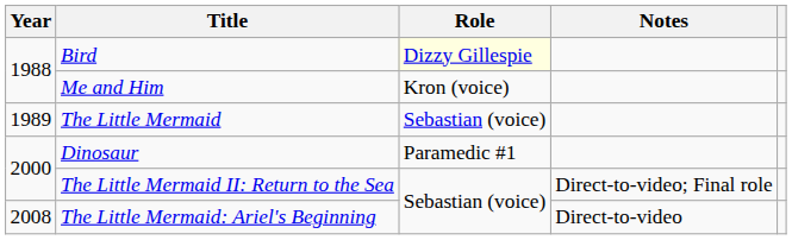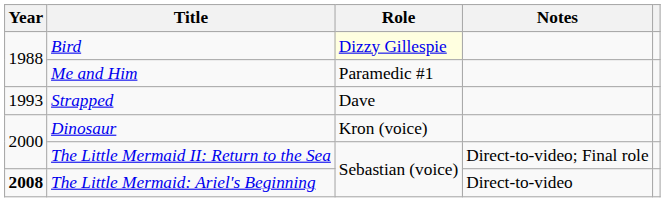 <table class="wikitable sortable">
 <tr>
 <th>Year</th>
 <th>Title</th>
 <th>Role</th>
 <th>Notes</th>
 <th scope="col" class="unsortable"></th>
 </tr>
 <tr>
 <td rowspan="2">1988</td>
 <td><em><a href='#'>Bird</a></em></td>
 <td style="background: lightyellow;"><a href='#'>Dizzy Gillespie</a></td>
 <td></td>
 <td></td>
 </tr>
 <tr>
 <td><em><a href='#'>Me and Him</a></em></td>
-<td>Kron (voice)</td>
+<td>Paramedic #1</td>
 <td></td>
 <td></td>
 </tr>
 <tr>
-<td>1989</td>
-<td><em><a href='#'>The Little Mermaid</a></em></td>
-<td><a href='#'>Sebastian</a> (voice)</td>
+<td>1993</td>
+<td><em><a href='#'>Strapped</a></em></td>
+<td>Dave</td>
 <td></td>
 <td></td>
 </tr>
 <tr>
 <td rowspan="2">2000</td>
 <td><em><a href='#'>Dinosaur</a></em></td>
-<td>Paramedic #1</td>
+<td>Kron (voice)</td>
 <td></td>
 <td></td>
 </tr>
 <tr>
 <td><em><a href='#'>The Little Mermaid II: Return to the Sea</a></em></td>
 <td rowspan="2">Sebastian (voice)</td>
 <td>Direct-to-video; Final role</td>
 <td></td>
 </tr>
 <tr>
-<td>2008</td>
+<td><strong>2008</strong></td>
 <td><em><a href='#'>The Little Mermaid: Ariel's Beginning</a></em></td>
 <td>Direct-to-video</td>
 <td></td>
 </tr>
 </table>
